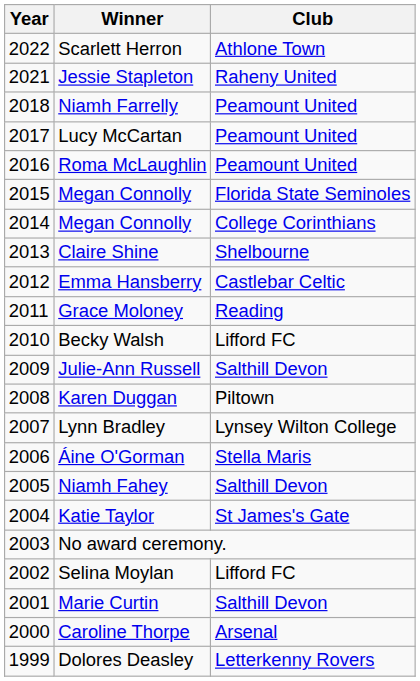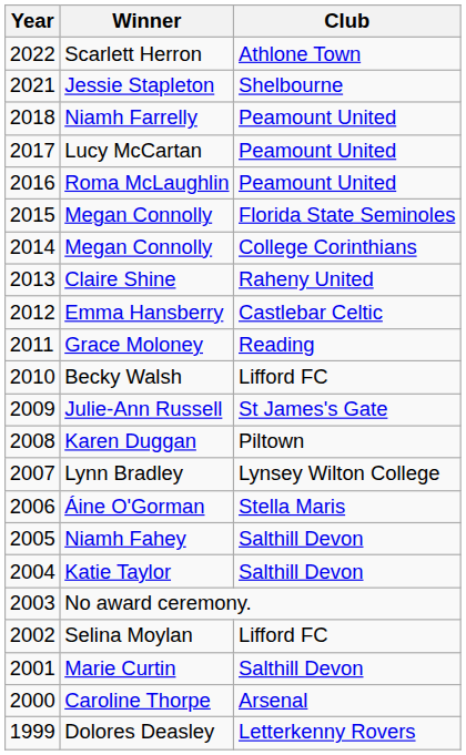 <table class="wikitable">
 <tr>
 <th>Year</th>
 <th>Winner</th>
 <th>Club</th>
 </tr>
 <tr>
 <td>2022</td>
 <td>Scarlett Herron</td>
 <td><a href='#'>Athlone Town</a></td>
 </tr>
 <tr>
 <td>2021</td>
 <td><a href='#'>Jessie Stapleton</a></td>
-<td><a href='#'>Raheny United</a></td>
+<td><a href='#'>Shelbourne</a></td>
 </tr>
 <tr>
 <td>2018</td>
 <td><a href='#'>Niamh Farrelly</a></td>
 <td><a href='#'>Peamount United</a></td>
 </tr>
 <tr>
 <td>2017</td>
 <td>Lucy McCartan</td>
 <td><a href='#'>Peamount United</a></td>
 </tr>
 <tr>
 <td>2016</td>
 <td><a href='#'>Roma McLaughlin</a></td>
 <td><a href='#'>Peamount United</a></td>
 </tr>
 <tr>
 <td>2015</td>
 <td><a href='#'>Megan Connolly</a></td>
 <td><a href='#'>Florida State Seminoles</a></td>
 </tr>
 <tr>
 <td>2014</td>
 <td><a href='#'>Megan Connolly</a></td>
 <td><a href='#'>College Corinthians</a></td>
 </tr>
 <tr>
 <td>2013</td>
 <td><a href='#'>Claire Shine</a></td>
-<td><a href='#'>Shelbourne</a></td>
+<td><a href='#'>Raheny United</a></td>
 </tr>
 <tr>
 <td>2012</td>
 <td><a href='#'>Emma Hansberry</a></td>
 <td><a href='#'>Castlebar Celtic</a></td>
 </tr>
 <tr>
 <td>2011</td>
 <td><a href='#'>Grace Moloney</a></td>
 <td><a href='#'>Reading</a></td>
 </tr>
 <tr>
 <td>2010</td>
 <td>Becky Walsh</td>
 <td>Lifford FC</td>
 </tr>
 <tr>
 <td>2009</td>
 <td><a href='#'>Julie-Ann Russell</a></td>
-<td><a href='#'>Salthill Devon</a></td>
+<td><a href='#'>St James's Gate</a></td>
 </tr>
 <tr>
 <td>2008</td>
 <td><a href='#'>Karen Duggan</a></td>
 <td>Piltown</td>
 </tr>
 <tr>
 <td>2007</td>
 <td>Lynn Bradley</td>
 <td>Lynsey Wilton College</td>
 </tr>
 <tr>
 <td>2006</td>
 <td><a href='#'>Áine O'Gorman</a></td>
 <td><a href='#'>Stella Maris</a></td>
 </tr>
 <tr>
 <td>2005</td>
 <td><a href='#'>Niamh Fahey</a></td>
 <td><a href='#'>Salthill Devon</a></td>
 </tr>
 <tr>
 <td>2004</td>
 <td><a href='#'>Katie Taylor</a></td>
-<td><a href='#'>St James's Gate</a></td>
+<td><a href='#'>Salthill Devon</a></td>
 </tr>
 <tr>
 <td>2003</td>
 <td colspan="2">No award ceremony.</td>
 </tr>
 <tr>
 <td>2002</td>
 <td>Selina Moylan</td>
 <td>Lifford FC</td>
 </tr>
 <tr>
 <td>2001</td>
 <td><a href='#'>Marie Curtin</a></td>
 <td><a href='#'>Salthill Devon</a></td>
 </tr>
 <tr>
 <td>2000</td>
 <td><a href='#'>Caroline Thorpe</a></td>
 <td><a href='#'>Arsenal</a></td>
 </tr>
 <tr>
 <td>1999</td>
 <td>Dolores Deasley</td>
 <td><a href='#'>Letterkenny Rovers</a></td>
 </tr>
 </table>
